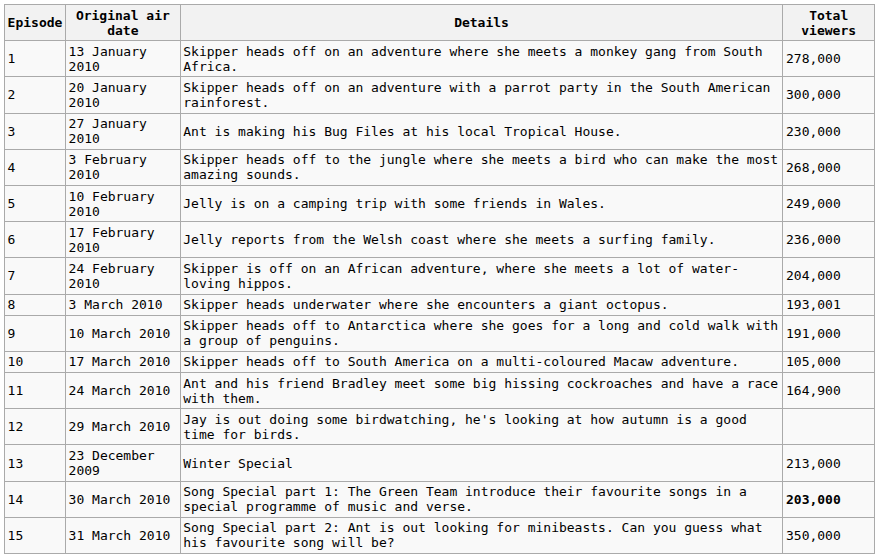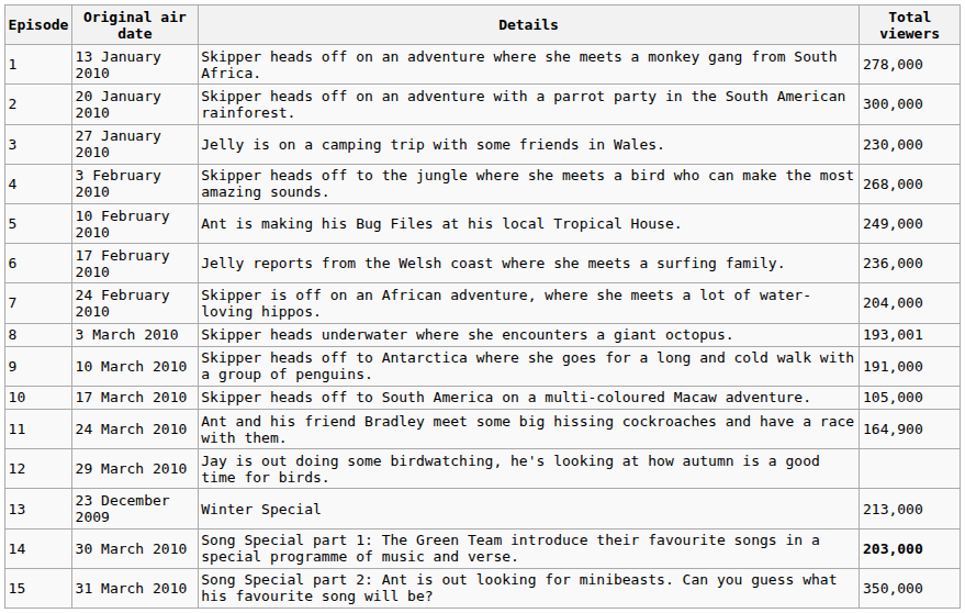 <table class="wikitable">
 <tr>
 <th>Episode</th>
 <th>Original air date</th>
 <th>Details</th>
 <th>Total viewers</th>
 </tr>
 <tr>
 <td>1</td>
 <td>13 January 2010</td>
 <td>Skipper heads off on an adventure where she meets a monkey gang from South Africa.</td>
 <td>278,000</td>
 </tr>
 <tr>
 <td>2</td>
 <td>20 January 2010</td>
 <td>Skipper heads off on an adventure with a parrot party in the South American rainforest.</td>
 <td>300,000</td>
 </tr>
 <tr>
 <td>3</td>
 <td>27 January 2010</td>
-<td>Ant is making his Bug Files at his local Tropical House.</td>
+<td>Jelly is on a camping trip with some friends in Wales.</td>
 <td>230,000</td>
 </tr>
 <tr>
 <td>4</td>
 <td>3 February 2010</td>
 <td>Skipper heads off to the jungle where she meets a bird who can make the most amazing sounds.</td>
 <td>268,000</td>
 </tr>
 <tr>
 <td>5</td>
 <td>10 February 2010</td>
-<td>Jelly is on a camping trip with some friends in Wales.</td>
+<td>Ant is making his Bug Files at his local Tropical House.</td>
 <td>249,000</td>
 </tr>
 <tr>
 <td>6</td>
 <td>17 February 2010</td>
 <td>Jelly reports from the Welsh coast where she meets a surfing family.</td>
 <td>236,000</td>
 </tr>
 <tr>
 <td>7</td>
 <td>24 February 2010</td>
 <td>Skipper is off on an African adventure, where she meets a lot of water-loving hippos.</td>
 <td>204,000</td>
 </tr>
 <tr>
 <td>8</td>
 <td>3 March 2010</td>
 <td>Skipper heads underwater where she encounters a giant octopus.</td>
 <td>193,001</td>
 </tr>
 <tr>
 <td>9</td>
 <td>10 March 2010</td>
 <td>Skipper heads off to Antarctica where she goes for a long and cold walk with a group of penguins.</td>
 <td>191,000</td>
 </tr>
 <tr>
 <td>10</td>
 <td>17 March 2010</td>
 <td>Skipper heads off to South America on a multi-coloured Macaw adventure.</td>
 <td>105,000</td>
 </tr>
 <tr>
 <td>11</td>
 <td>24 March 2010</td>
 <td>Ant and his friend Bradley meet some big hissing cockroaches and have a race with them.</td>
 <td>164,900</td>
 </tr>
 <tr>
 <td>12</td>
 <td>29 March 2010</td>
 <td>Jay is out doing some birdwatching, he's looking at how autumn is a good time for birds.</td>
 <td></td>
 </tr>
 <tr>
 <td>13</td>
 <td>23 December 2009</td>
 <td>Winter Special</td>
 <td>213,000</td>
 </tr>
 <tr>
 <td>14</td>
 <td>30 March 2010</td>
 <td>Song Special part 1: The Green Team introduce their favourite songs in a special programme of music and verse.</td>
 <td><strong>203,000</strong></td>
 </tr>
 <tr>
 <td>15</td>
 <td>31 March 2010</td>
 <td>Song Special part 2: Ant is out looking for minibeasts. Can you guess what his favourite song will be?</td>
 <td>350,000</td>
 </tr>
 </table>
